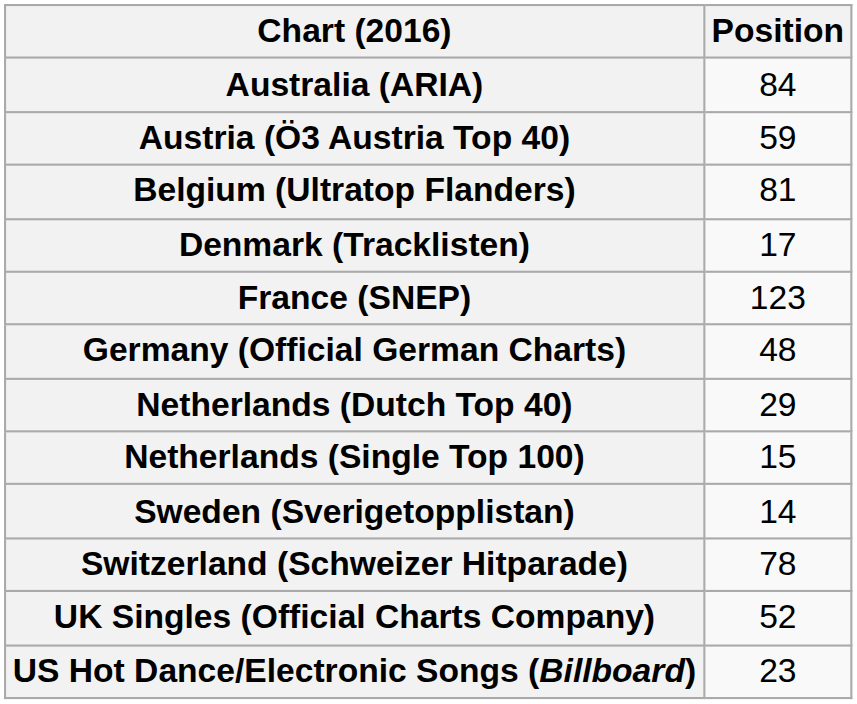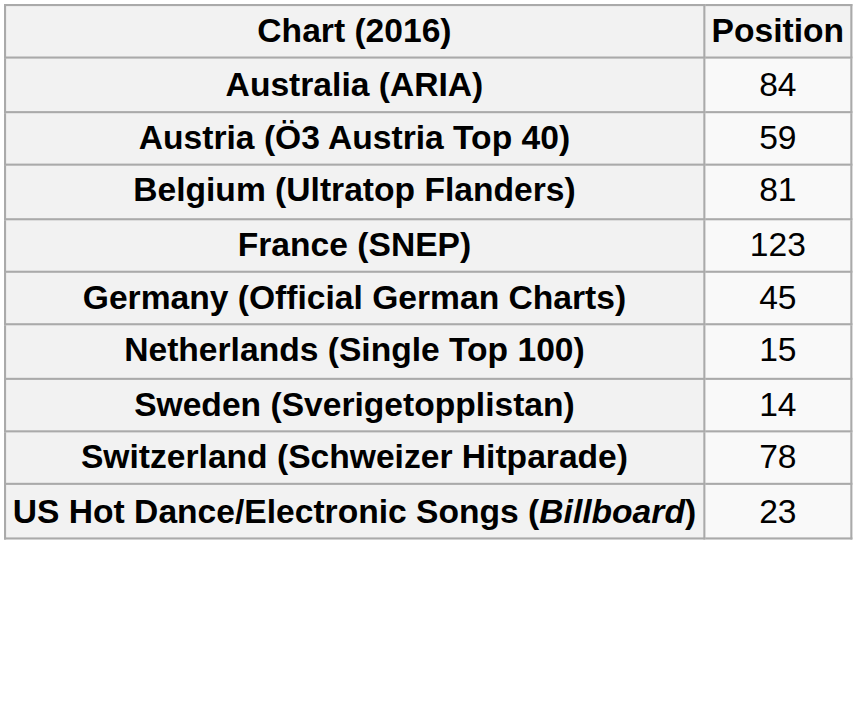 <table class="wikitable sortable plainrowheaders" style="text-align:center;">
 <tr>
 <th scope="col">Chart (2016)</th>
 <th scope="col">Position</th>
 </tr>
 <tr>
 <th scope="row">Australia (ARIA)</th>
 <td>84</td>
 </tr>
 <tr>
 <th scope="row">Austria (Ö3 Austria Top 40)</th>
 <td>59</td>
 </tr>
 <tr>
 <th scope="row">Belgium (Ultratop Flanders)</th>
 <td>81</td>
 </tr>
 <tr>
-<th scope="row">Denmark (Tracklisten)</th>
-<td>17</td>
-</tr>
-<tr>
 <th scope="row">France (SNEP)</th>
 <td>123</td>
 </tr>
 <tr>
 <th scope="row">Germany (Official German Charts)</th>
-<td>48</td>
-</tr>
-<tr>
-<th scope="row">Netherlands (Dutch Top 40)</th>
-<td>29</td>
+<td>45</td>
 </tr>
 <tr>
 <th scope="row">Netherlands (Single Top 100)</th>
 <td>15</td>
 </tr>
 <tr>
 <th scope="row">Sweden (Sverigetopplistan)</th>
 <td>14</td>
 </tr>
 <tr>
 <th scope="row">Switzerland (Schweizer Hitparade)</th>
 <td>78</td>
 </tr>
 <tr>
-<th scope="row">UK Singles (Official Charts Company)</th>
-<td>52</td>
-</tr>
-<tr>
 <th scope="row">US Hot Dance/Electronic Songs (<em>Billboard</em>)</th>
 <td>23</td>
 </tr>
 </table>
